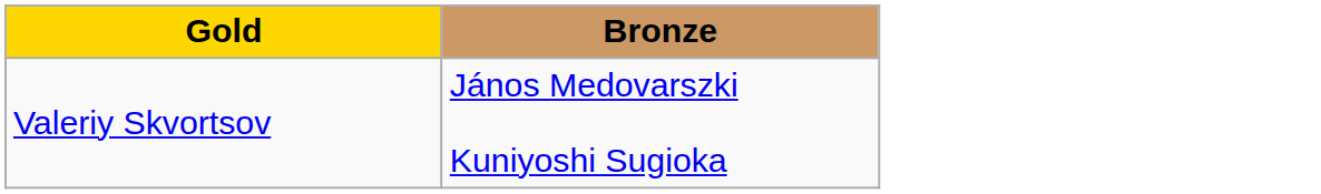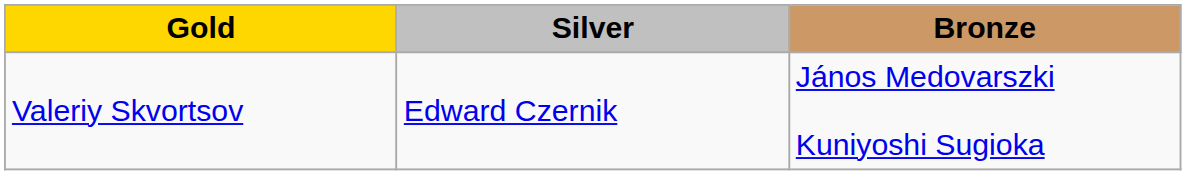 <table class="wikitable" style="text-align:left">
 <tr align="center">
 <td width=200 bgcolor=gold><strong>Gold</strong></td>
+<td width=200 bgcolor=silver><strong>Silver</strong></td>
 <td width=200 bgcolor=CC9966><strong>Bronze</strong></td>
 </tr>
 <tr>
 <td><a href='#'>Valeriy Skvortsov</a><br><em></em></td>
+<td><a href='#'>Edward Czernik</a><br><em></em></td>
 <td><a href='#'>János Medovarszki</a><br><em></em><br><a href='#'>Kuniyoshi Sugioka</a><br><em></em></td>
 </tr>
 </table>
